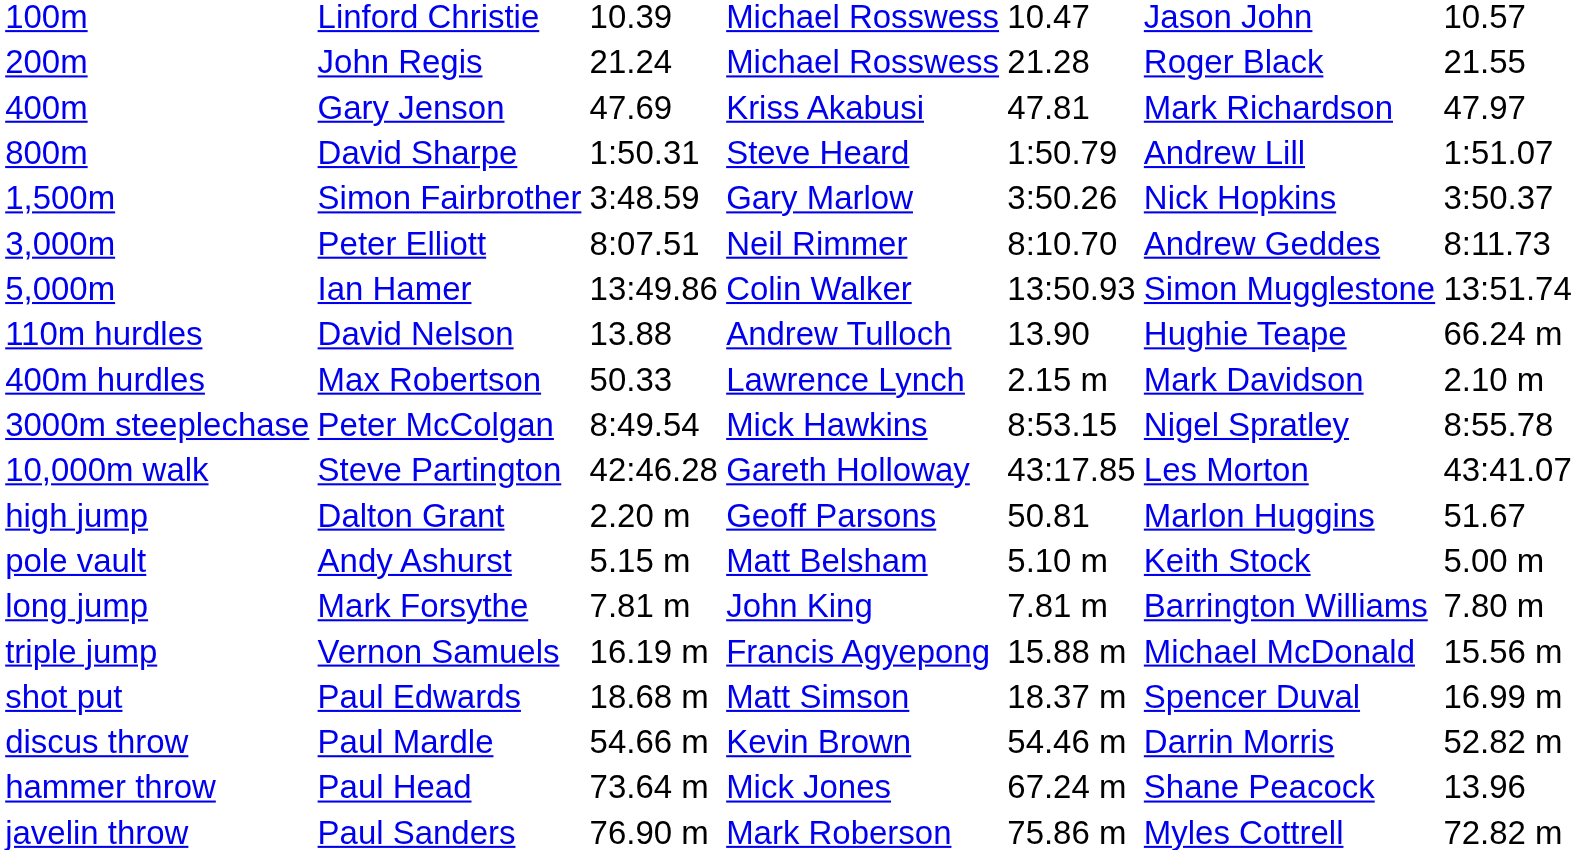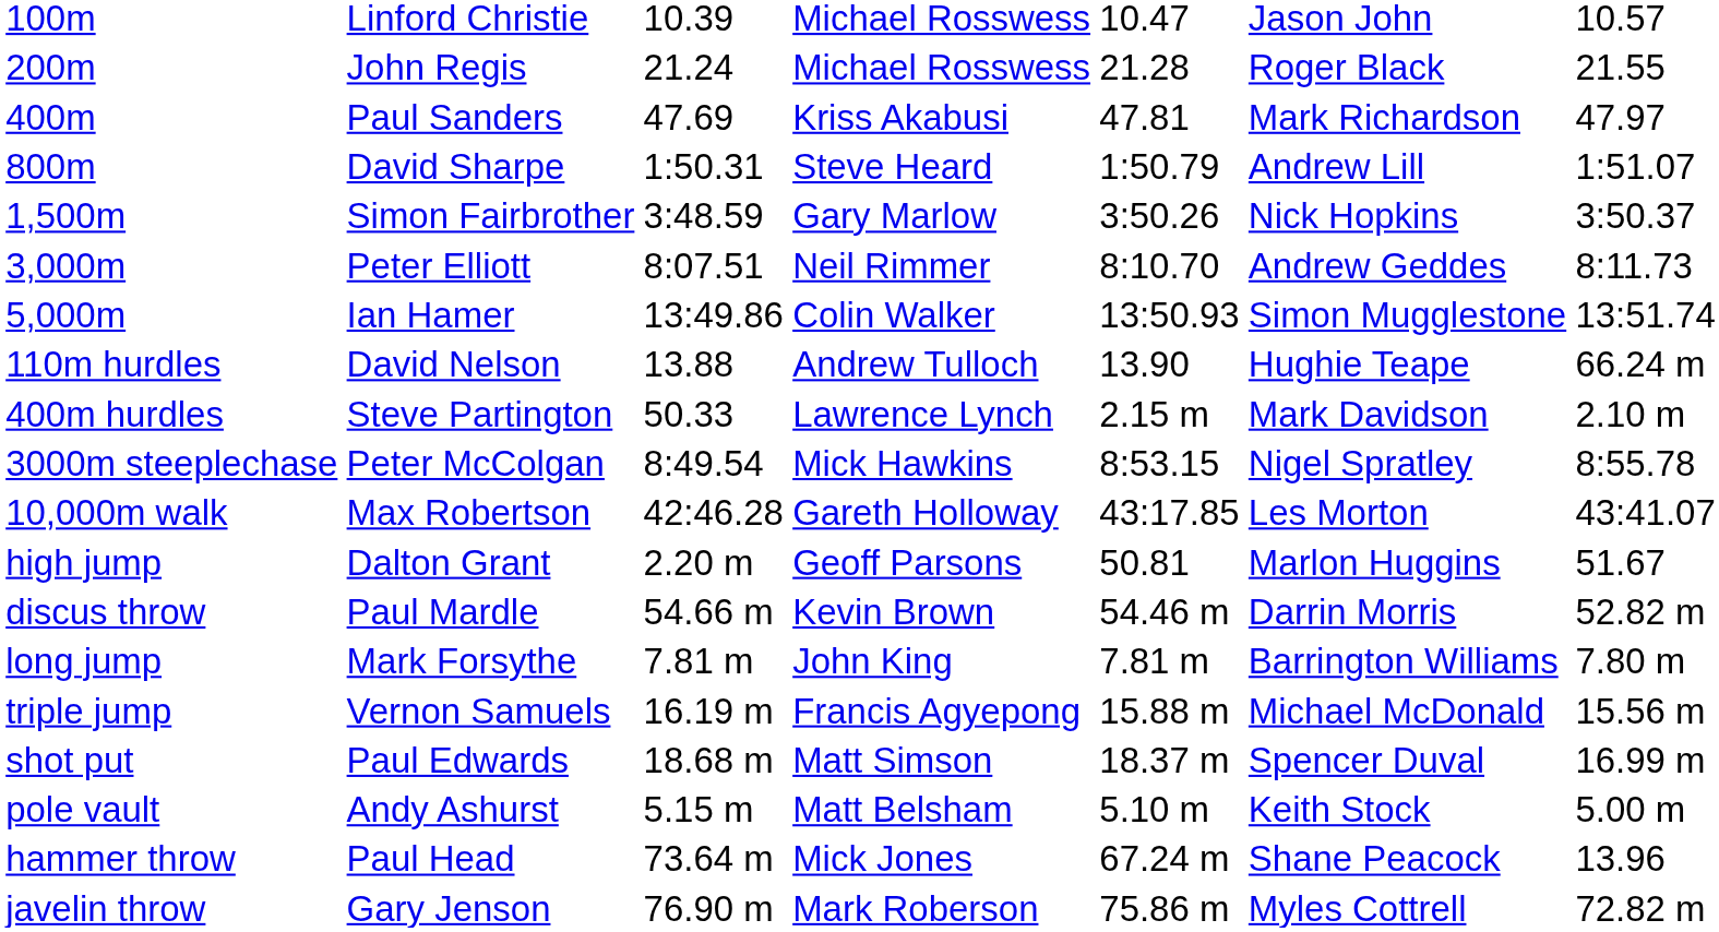 <table>
 <tr>
 <td><a href='#'>100m</a></td>
 <td><a href='#'>Linford Christie</a></td>
 <td>10.39</td>
 <td><a href='#'>Michael Rosswess</a></td>
 <td>10.47</td>
 <td><a href='#'>Jason John</a></td>
 <td>10.57</td>
 </tr>
 <tr>
 <td><a href='#'>200m</a></td>
 <td><a href='#'>John Regis</a></td>
 <td>21.24</td>
 <td><a href='#'>Michael Rosswess</a></td>
 <td>21.28</td>
 <td><a href='#'>Roger Black</a></td>
 <td>21.55</td>
 </tr>
 <tr>
 <td><a href='#'>400m</a></td>
-<td><a href='#'>Gary Jenson</a></td>
+<td><a href='#'>Paul Sanders</a></td>
 <td>47.69</td>
 <td><a href='#'>Kriss Akabusi</a></td>
 <td>47.81</td>
 <td><a href='#'>Mark Richardson</a></td>
 <td>47.97</td>
 </tr>
 <tr>
 <td><a href='#'>800m</a></td>
 <td><a href='#'>David Sharpe</a></td>
 <td>1:50.31</td>
 <td><a href='#'>Steve Heard</a></td>
 <td>1:50.79</td>
 <td><a href='#'>Andrew Lill</a></td>
 <td>1:51.07</td>
 </tr>
 <tr>
 <td><a href='#'>1,500m</a></td>
 <td><a href='#'>Simon Fairbrother</a></td>
 <td>3:48.59</td>
 <td><a href='#'>Gary Marlow</a></td>
 <td>3:50.26</td>
 <td><a href='#'>Nick Hopkins</a></td>
 <td>3:50.37</td>
 </tr>
 <tr>
 <td><a href='#'>3,000m</a></td>
 <td><a href='#'>Peter Elliott</a></td>
 <td>8:07.51</td>
 <td><a href='#'>Neil Rimmer</a></td>
 <td>8:10.70</td>
 <td><a href='#'>Andrew Geddes</a></td>
 <td>8:11.73</td>
 </tr>
 <tr>
 <td><a href='#'>5,000m</a></td>
 <td><a href='#'>Ian Hamer</a></td>
 <td>13:49.86</td>
 <td><a href='#'>Colin Walker</a></td>
 <td>13:50.93</td>
 <td><a href='#'>Simon Mugglestone</a></td>
 <td>13:51.74</td>
 </tr>
 <tr>
 <td><a href='#'>110m hurdles</a></td>
 <td><a href='#'>David Nelson</a></td>
 <td>13.88</td>
 <td><a href='#'>Andrew Tulloch</a></td>
 <td>13.90</td>
 <td><a href='#'>Hughie Teape</a></td>
 <td>66.24 m</td>
 </tr>
 <tr>
 <td><a href='#'>400m hurdles</a></td>
-<td><a href='#'>Max Robertson</a></td>
+<td><a href='#'>Steve Partington</a></td>
 <td>50.33</td>
 <td><a href='#'>Lawrence Lynch</a></td>
 <td>2.15 m</td>
 <td> <a href='#'>Mark Davidson</a></td>
 <td>2.10 m</td>
 </tr>
 <tr>
 <td><a href='#'>3000m steeplechase</a></td>
 <td><a href='#'>Peter McColgan</a></td>
 <td>8:49.54</td>
 <td><a href='#'>Mick Hawkins</a></td>
 <td>8:53.15</td>
 <td><a href='#'>Nigel Spratley</a></td>
 <td>8:55.78</td>
 </tr>
 <tr>
 <td><a href='#'>10,000m walk</a></td>
-<td><a href='#'>Steve Partington</a></td>
+<td><a href='#'>Max Robertson</a></td>
 <td>42:46.28</td>
 <td><a href='#'>Gareth Holloway</a></td>
 <td>43:17.85</td>
 <td><a href='#'>Les Morton</a></td>
 <td>43:41.07</td>
 </tr>
 <tr>
 <td><a href='#'>high jump</a></td>
 <td><a href='#'>Dalton Grant</a></td>
 <td>2.20 m</td>
 <td> <a href='#'>Geoff Parsons</a></td>
 <td>50.81</td>
 <td><a href='#'>Marlon Huggins</a></td>
 <td>51.67</td>
 </tr>
 <tr>
-<td><a href='#'>pole vault</a></td>
-<td><a href='#'>Andy Ashurst</a></td>
-<td>5.15 m</td>
-<td><a href='#'>Matt Belsham</a></td>
-<td>5.10 m</td>
-<td><a href='#'>Keith Stock</a></td>
-<td>5.00 m</td>
+<td><a href='#'>discus throw</a></td>
+<td><a href='#'>Paul Mardle</a></td>
+<td>54.66 m</td>
+<td><a href='#'>Kevin Brown</a></td>
+<td>54.46 m</td>
+<td> <a href='#'>Darrin Morris</a></td>
+<td>52.82 m</td>
 </tr>
 <tr>
 <td><a href='#'>long jump</a></td>
 <td><a href='#'>Mark Forsythe</a></td>
 <td>7.81 m </td>
 <td><a href='#'>John King</a></td>
 <td>7.81 m </td>
 <td><a href='#'>Barrington Williams</a></td>
 <td>7.80 m </td>
 </tr>
 <tr>
 <td><a href='#'>triple jump</a></td>
 <td><a href='#'>Vernon Samuels</a></td>
 <td>16.19 m</td>
 <td><a href='#'>Francis Agyepong</a></td>
 <td>15.88 m</td>
 <td><a href='#'>Michael McDonald</a></td>
 <td>15.56 m</td>
 </tr>
 <tr>
 <td><a href='#'>shot put</a></td>
 <td> <a href='#'>Paul Edwards</a></td>
 <td>18.68 m</td>
 <td><a href='#'>Matt Simson</a></td>
 <td>18.37 m</td>
 <td><a href='#'>Spencer Duval</a></td>
 <td>16.99 m</td>
 </tr>
 <tr>
-<td><a href='#'>discus throw</a></td>
-<td><a href='#'>Paul Mardle</a></td>
-<td>54.66 m</td>
-<td><a href='#'>Kevin Brown</a></td>
-<td>54.46 m</td>
-<td> <a href='#'>Darrin Morris</a></td>
-<td>52.82 m</td>
+<td><a href='#'>pole vault</a></td>
+<td><a href='#'>Andy Ashurst</a></td>
+<td>5.15 m</td>
+<td><a href='#'>Matt Belsham</a></td>
+<td>5.10 m</td>
+<td><a href='#'>Keith Stock</a></td>
+<td>5.00 m</td>
 </tr>
 <tr>
 <td><a href='#'>hammer throw</a></td>
 <td><a href='#'>Paul Head</a></td>
 <td>73.64 m</td>
 <td><a href='#'>Mick Jones</a></td>
 <td>67.24 m</td>
 <td><a href='#'>Shane Peacock</a></td>
 <td>13.96</td>
 </tr>
 <tr>
 <td><a href='#'>javelin throw</a></td>
-<td><a href='#'>Paul Sanders</a></td>
+<td><a href='#'>Gary Jenson</a></td>
 <td>76.90 m</td>
 <td><a href='#'>Mark Roberson</a></td>
 <td>75.86 m</td>
 <td><a href='#'>Myles Cottrell</a></td>
 <td>72.82 m</td>
 </tr>
 </table>
